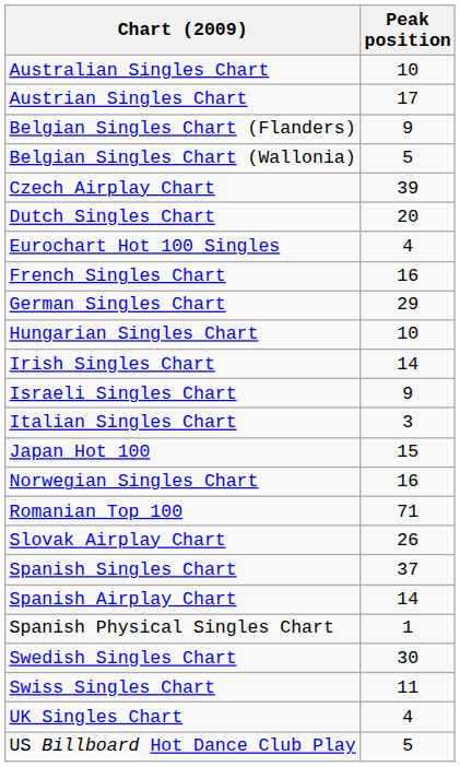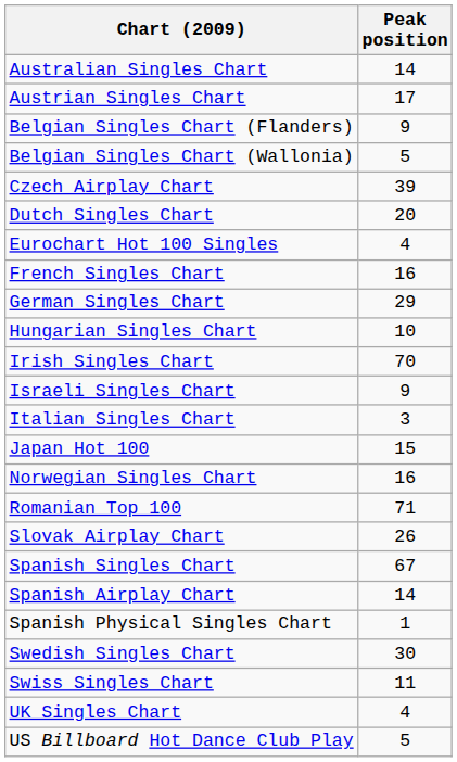 <table class="wikitable sortable">
 <tr>
 <th>Chart (2009)</th>
 <th>Peak<br>position</th>
 </tr>
 <tr>
 <td><a href='#'>Australian Singles Chart</a></td>
-<td style="text-align:center;">10</td>
+<td style="text-align:center;">14</td>
 </tr>
 <tr>
 <td><a href='#'>Austrian Singles Chart</a></td>
 <td style="text-align:center;">17</td>
 </tr>
 <tr>
 <td align="left"><a href='#'>Belgian Singles Chart</a> (Flanders)</td>
 <td style="text-align:center;">9</td>
 </tr>
 <tr>
 <td align="left"><a href='#'>Belgian Singles Chart</a> (Wallonia)</td>
 <td style="text-align:center;">5</td>
 </tr>
 <tr>
 <td><a href='#'>Czech Airplay Chart</a></td>
 <td style="text-align:center;">39</td>
 </tr>
 <tr>
 <td><a href='#'>Dutch Singles Chart</a></td>
 <td style="text-align:center;">20</td>
 </tr>
 <tr>
 <td><a href='#'>Eurochart Hot 100 Singles</a></td>
 <td style="text-align:center;">4</td>
 </tr>
 <tr>
 <td><a href='#'>French Singles Chart</a></td>
 <td style="text-align:center;">16</td>
 </tr>
 <tr>
 <td align="left"><a href='#'>German Singles Chart</a></td>
 <td style="text-align:center;">29</td>
 </tr>
 <tr>
 <td align="left"><a href='#'>Hungarian Singles Chart</a></td>
 <td style="text-align:center;">10</td>
 </tr>
 <tr>
 <td><a href='#'>Irish Singles Chart</a></td>
-<td style="text-align:center;">14</td>
+<td style="text-align:center;">70</td>
 </tr>
 <tr>
 <td><a href='#'>Israeli Singles Chart</a></td>
 <td align="center">9</td>
 </tr>
 <tr>
 <td><a href='#'>Italian Singles Chart</a></td>
 <td style="text-align:center;">3</td>
 </tr>
 <tr>
 <td><a href='#'>Japan Hot 100</a></td>
 <td style="text-align:center;">15</td>
 </tr>
 <tr>
 <td><a href='#'>Norwegian Singles Chart</a></td>
 <td style="text-align:center;">16</td>
 </tr>
 <tr>
 <td align="left"><a href='#'>Romanian Top 100</a></td>
 <td style="text-align:center;">71</td>
 </tr>
 <tr>
 <td><a href='#'>Slovak Airplay Chart</a></td>
 <td style="text-align:center;">26</td>
 </tr>
 <tr>
 <td><a href='#'>Spanish Singles Chart</a></td>
-<td style="text-align:center;">37</td>
+<td style="text-align:center;">67</td>
 </tr>
 <tr>
 <td><a href='#'>Spanish Airplay Chart</a></td>
 <td style="text-align:center;">14</td>
 </tr>
 <tr>
 <td>Spanish Physical Singles Chart</td>
 <td align="center">1</td>
 </tr>
 <tr>
 <td><a href='#'>Swedish Singles Chart</a></td>
 <td style="text-align:center;">30</td>
 </tr>
 <tr>
 <td><a href='#'>Swiss Singles Chart</a></td>
 <td style="text-align:center;">11</td>
 </tr>
 <tr>
 <td><a href='#'>UK Singles Chart</a></td>
 <td style="text-align:center;">4</td>
 </tr>
 <tr>
 <td align="left">US <em>Billboard</em> <a href='#'>Hot Dance Club Play</a></td>
 <td style="text-align:center;">5</td>
 </tr>
 </table>
